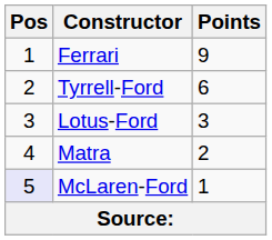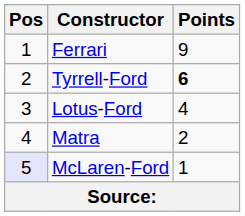 <table class="wikitable" style="font-size: 95%;">
 <tr>
 <th>Pos</th>
 <th>Constructor</th>
 <th>Points</th>
 </tr>
 <tr>
 <td align="center">1</td>
 <td> <a href='#'>Ferrari</a></td>
 <td align="left">9</td>
 </tr>
 <tr>
 <td align="center">2</td>
 <td> <a href='#'>Tyrrell</a>-<a href='#'>Ford</a></td>
-<td align="left">6</td>
+<td align="left"><strong>6</strong></td>
 </tr>
 <tr>
 <td align="center">3</td>
 <td> <a href='#'>Lotus</a>-<a href='#'>Ford</a></td>
-<td align="left">3</td>
+<td align="left">4</td>
 </tr>
 <tr>
 <td align="center">4</td>
 <td> <a href='#'>Matra</a></td>
 <td align="left">2</td>
 </tr>
 <tr>
 <td align="center" style="background: lavender;">5</td>
 <td> <a href='#'>McLaren</a>-<a href='#'>Ford</a></td>
 <td align="left">1</td>
 </tr>
 <tr>
 <th colspan=4>Source:</th>
 </tr>
 </table>
